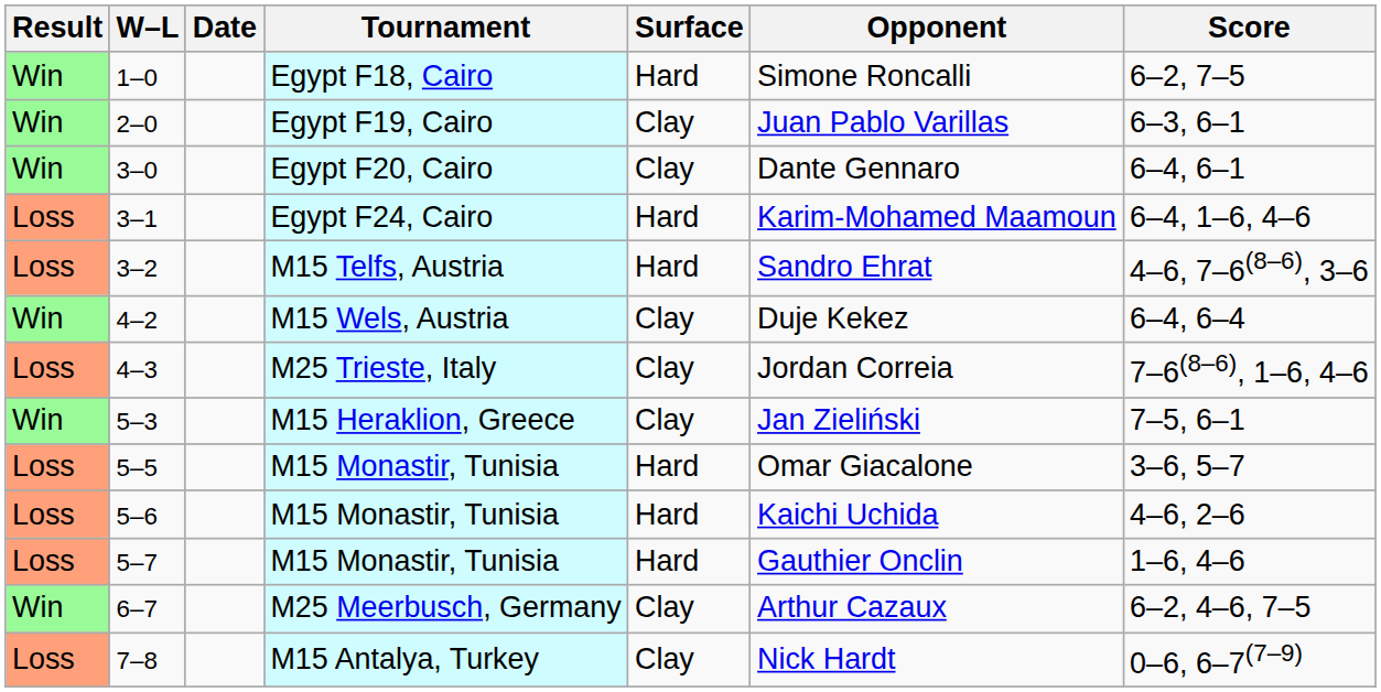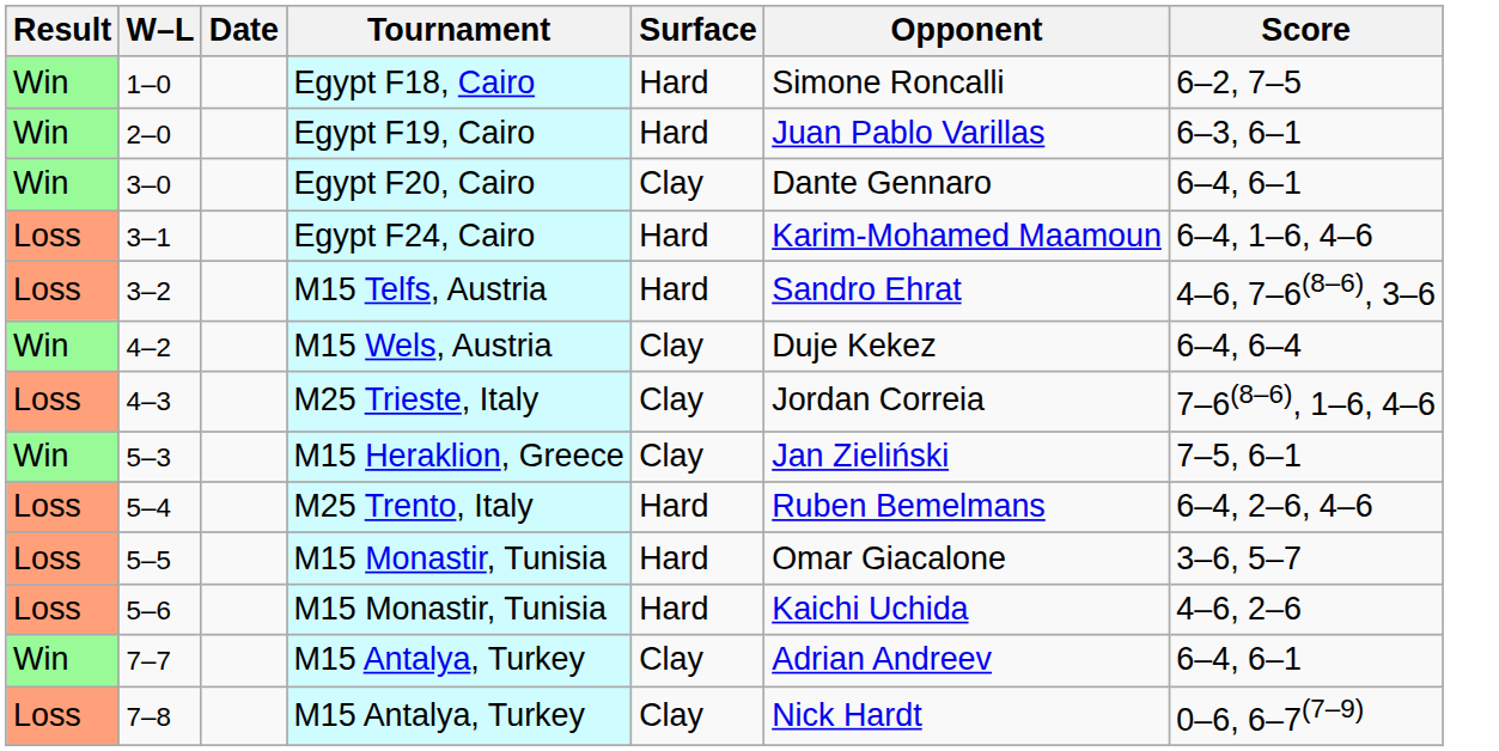 <table class="sortable wikitable nowrap">
 <tr>
 <th>Result</th>
 <th class="unsortable">W–L</th>
 <th>Date</th>
 <th>Tournament</th>
 <th>Surface</th>
 <th>Opponent</th>
 <th class="unsortable">Score</th>
 </tr>
 <tr>
 <td bgcolor=98FB98>Win</td>
 <td><small>1–0</small></td>
 <td></td>
 <td style="background:#cffcff;">Egypt F18, <a href='#'>Cairo</a></td>
 <td>Hard</td>
 <td> Simone Roncalli</td>
 <td>6–2, 7–5</td>
 </tr>
 <tr>
 <td bgcolor=98FB98>Win</td>
 <td><small>2–0</small></td>
 <td></td>
 <td style="background:#cffcff;">Egypt F19, Cairo</td>
-<td>Clay</td>
+<td>Hard</td>
 <td> <a href='#'>Juan Pablo Varillas</a></td>
 <td>6–3, 6–1</td>
 </tr>
 <tr>
 <td bgcolor=98FB98>Win</td>
 <td><small>3–0</small></td>
 <td></td>
 <td style="background:#cffcff;">Egypt F20, Cairo</td>
 <td>Clay</td>
 <td> Dante Gennaro</td>
 <td>6–4, 6–1</td>
 </tr>
 <tr>
 <td bgcolor=FFA07A>Loss</td>
 <td><small>3–1</small></td>
 <td></td>
 <td style="background:#cffcff;">Egypt F24, Cairo</td>
 <td>Hard</td>
 <td> <a href='#'>Karim-Mohamed Maamoun</a></td>
 <td>6–4, 1–6, 4–6</td>
 </tr>
 <tr>
 <td bgcolor=FFA07A>Loss</td>
 <td><small>3–2</small></td>
 <td></td>
 <td style="background:#cffcff;">M15 <a href='#'>Telfs</a>, Austria</td>
 <td>Hard</td>
 <td> <a href='#'>Sandro Ehrat</a></td>
 <td>4–6, 7–6<sup>(8–6)</sup>, 3–6</td>
 </tr>
 <tr>
 <td bgcolor=98FB98>Win</td>
 <td><small>4–2</small></td>
 <td></td>
 <td style="background:#cffcff;">M15 <a href='#'>Wels</a>, Austria</td>
 <td>Clay</td>
 <td> Duje Kekez</td>
 <td>6–4, 6–4</td>
 </tr>
 <tr>
 <td bgcolor=FFA07A>Loss</td>
 <td><small>4–3</small></td>
 <td></td>
 <td style="background:#cffcff;">M25 <a href='#'>Trieste</a>, Italy</td>
 <td>Clay</td>
 <td> Jordan Correia</td>
 <td>7–6<sup>(8–6)</sup>, 1–6, 4–6</td>
 </tr>
 <tr>
 <td bgcolor=98FB98>Win</td>
 <td><small>5–3</small></td>
 <td></td>
 <td style="background:#cffcff;">M15 <a href='#'>Heraklion</a>, Greece</td>
 <td>Clay</td>
 <td> <a href='#'>Jan Zieliński</a></td>
 <td>7–5, 6–1</td>
 </tr>
 <tr>
 <td bgcolor=FFA07A>Loss</td>
+<td><small>5–4</small></td>
+<td></td>
+<td style="background:#cffcff;">M25 <a href='#'>Trento</a>, Italy</td>
+<td>Hard</td>
+<td> <a href='#'>Ruben Bemelmans</a></td>
+<td>6–4, 2–6, 4–6</td>
+</tr>
+<tr>
+<td bgcolor=FFA07A>Loss</td>
 <td><small>5–5</small></td>
 <td></td>
 <td style="background:#cffcff;">M15 <a href='#'>Monastir</a>, Tunisia</td>
 <td>Hard</td>
 <td> Omar Giacalone</td>
 <td>3–6, 5–7</td>
 </tr>
 <tr>
 <td bgcolor=FFA07A>Loss</td>
 <td><small>5–6</small></td>
 <td></td>
 <td style="background:#cffcff;">M15 Monastir, Tunisia</td>
 <td>Hard</td>
 <td> <a href='#'>Kaichi Uchida</a></td>
 <td>4–6, 2–6</td>
 </tr>
 <tr>
-<td bgcolor=FFA07A>Loss</td>
-<td><small>5–7</small></td>
+<td bgcolor=98FB98>Win</td>
+<td><small>7–7</small></td>
 <td></td>
-<td style="background:#cffcff;">M15 Monastir, Tunisia</td>
-<td>Hard</td>
-<td> <a href='#'>Gauthier Onclin</a></td>
-<td>1–6, 4–6</td>
-</tr>
-<tr>
-<td bgcolor=98FB98>Win</td>
-<td><small>6–7</small></td>
-<td></td>
-<td style="background:#cffcff;">M25 <a href='#'>Meerbusch</a>, Germany</td>
+<td style="background:#cffcff;">M15 <a href='#'>Antalya</a>, Turkey</td>
 <td>Clay</td>
-<td> <a href='#'>Arthur Cazaux</a></td>
-<td>6–2, 4–6, 7–5</td>
+<td> <a href='#'>Adrian Andreev</a></td>
+<td>6–4, 6–1</td>
 </tr>
 <tr>
 <td bgcolor=FFA07A>Loss</td>
 <td><small>7–8</small></td>
 <td></td>
 <td style="background:#cffcff;">M15 Antalya, Turkey</td>
 <td>Clay</td>
 <td> <a href='#'>Nick Hardt</a></td>
 <td>0–6, 6–7<sup>(7–9)</sup></td>
 </tr>
 </table>
